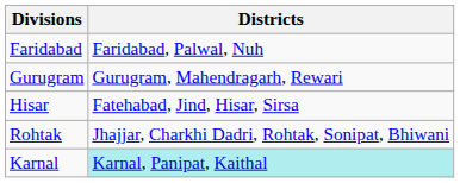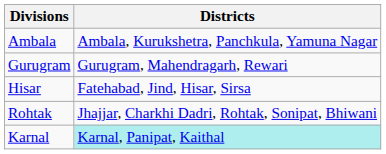 <table class="wikitable sortable" style="text-align: left;">
 <tr>
 <th>Divisions</th>
 <th>Districts</th>
 </tr>
 <tr>
-<td><a href='#'>Faridabad</a></td>
-<td><a href='#'>Faridabad</a>, <a href='#'>Palwal</a>, <a href='#'>Nuh</a></td>
+<td><a href='#'>Ambala</a></td>
+<td><a href='#'>Ambala</a>, <a href='#'>Kurukshetra</a>, <a href='#'>Panchkula</a>, <a href='#'>Yamuna Nagar</a></td>
 </tr>
 <tr>
 <td><a href='#'>Gurugram</a></td>
 <td><a href='#'>Gurugram</a>, <a href='#'>Mahendragarh</a>, <a href='#'>Rewari</a></td>
 </tr>
 <tr>
 <td><a href='#'>Hisar</a></td>
 <td><a href='#'>Fatehabad</a>, <a href='#'>Jind</a>, <a href='#'>Hisar</a>, <a href='#'>Sirsa</a></td>
 </tr>
 <tr>
 <td><a href='#'>Rohtak</a></td>
 <td><a href='#'>Jhajjar</a>, <a href='#'>Charkhi Dadri</a>, <a href='#'>Rohtak</a>, <a href='#'>Sonipat</a>, <a href='#'>Bhiwani</a></td>
 </tr>
 <tr>
 <td><a href='#'>Karnal</a></td>
 <td style="background: paleturquoise;"><a href='#'>Karnal</a>, <a href='#'>Panipat</a>, <a href='#'>Kaithal</a></td>
 </tr>
 </table>
